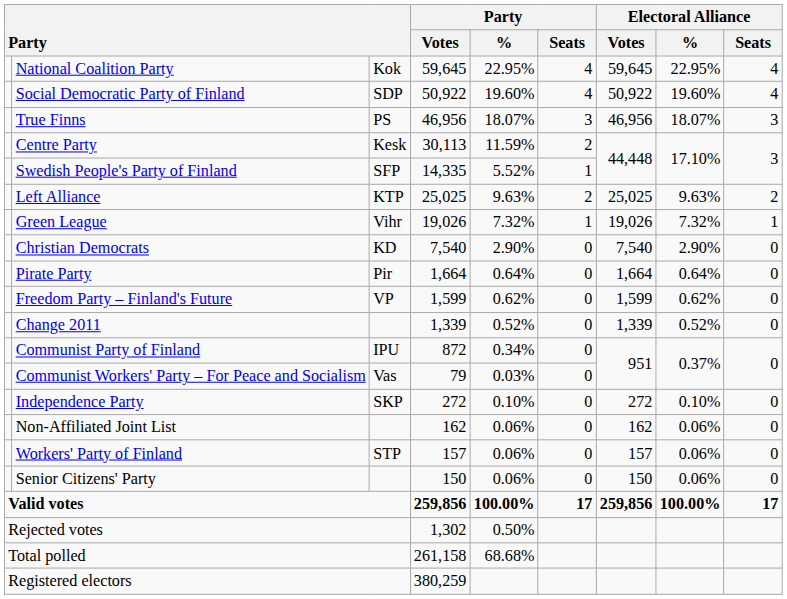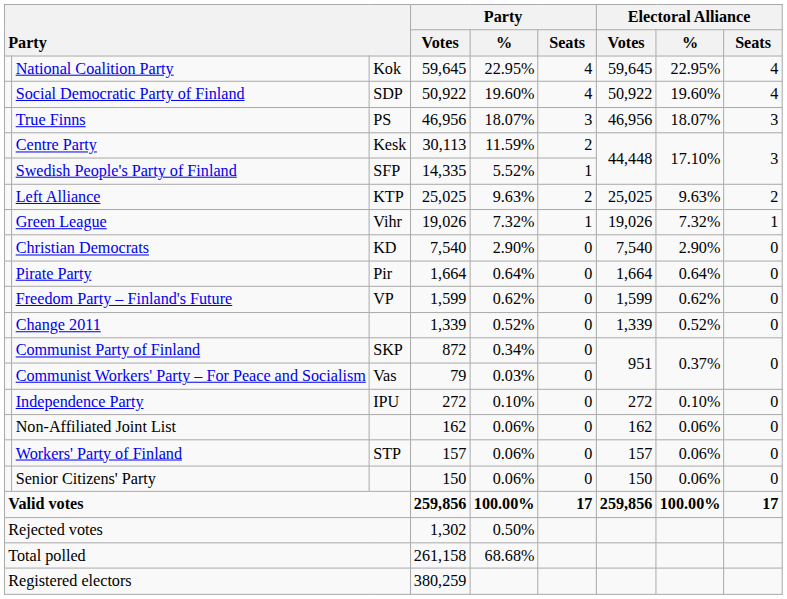 <table class="wikitable" border="1" style="text-align:right;">
 <tr>
 <th style="text-align:left;" valign=bottom rowspan=2 colspan=3>Party</th>
 <th colspan=3>Party</th>
 <th colspan=3>Electoral Alliance</th>
 </tr>
 <tr>
 <th align=center valign=bottom width="50">Votes</th>
 <th align=center valign=bottom width="50">%</th>
 <th align=center valign=bottom width="50">Seats</th>
 <th align=center valign=bottom width="50">Votes</th>
 <th align=center valign=bottom width="50">%</th>
 <th align=center valign=bottom width="50">Seats</th>
 </tr>
 <tr>
 <td></td>
 <td align=left><a href='#'>National Coalition Party</a></td>
 <td align=left>Kok</td>
 <td>59,645</td>
 <td>22.95%</td>
 <td>4</td>
 <td>59,645</td>
 <td>22.95%</td>
 <td>4</td>
 </tr>
 <tr>
 <td></td>
 <td align=left style="white-space: nowrap;"><a href='#'>Social Democratic Party of Finland</a></td>
 <td align=left>SDP</td>
 <td>50,922</td>
 <td>19.60%</td>
 <td>4</td>
 <td>50,922</td>
 <td>19.60%</td>
 <td>4</td>
 </tr>
 <tr>
 <td></td>
 <td align=left><a href='#'>True Finns</a></td>
 <td align=left>PS</td>
 <td>46,956</td>
 <td>18.07%</td>
 <td>3</td>
 <td>46,956</td>
 <td>18.07%</td>
 <td>3</td>
 </tr>
 <tr>
 <td></td>
 <td align=left><a href='#'>Centre Party</a></td>
 <td align=left>Kesk</td>
 <td>30,113</td>
 <td>11.59%</td>
 <td>2</td>
 <td rowspan=2>44,448</td>
 <td rowspan=2>17.10%</td>
 <td rowspan=2>3</td>
 </tr>
 <tr>
 <td></td>
 <td align=left><a href='#'>Swedish People's Party of Finland</a></td>
 <td align=left>SFP</td>
 <td>14,335</td>
 <td>5.52%</td>
 <td>1</td>
 </tr>
 <tr>
 <td></td>
 <td align=left><a href='#'>Left Alliance</a></td>
 <td align=left>KTP</td>
 <td>25,025</td>
 <td>9.63%</td>
 <td>2</td>
 <td>25,025</td>
 <td>9.63%</td>
 <td>2</td>
 </tr>
 <tr>
 <td></td>
 <td align=left><a href='#'>Green League</a></td>
 <td align=left>Vihr</td>
 <td>19,026</td>
 <td>7.32%</td>
 <td>1</td>
 <td>19,026</td>
 <td>7.32%</td>
 <td>1</td>
 </tr>
 <tr>
 <td></td>
 <td align=left><a href='#'>Christian Democrats</a></td>
 <td align=left>KD</td>
 <td>7,540</td>
 <td>2.90%</td>
 <td>0</td>
 <td>7,540</td>
 <td>2.90%</td>
 <td>0</td>
 </tr>
 <tr>
 <td></td>
 <td align=left><a href='#'>Pirate Party</a></td>
 <td align=left>Pir</td>
 <td>1,664</td>
 <td>0.64%</td>
 <td>0</td>
 <td>1,664</td>
 <td>0.64%</td>
 <td>0</td>
 </tr>
 <tr>
 <td></td>
 <td align=left><a href='#'>Freedom Party – Finland's Future</a></td>
 <td align=left>VP</td>
 <td>1,599</td>
 <td>0.62%</td>
 <td>0</td>
 <td>1,599</td>
 <td>0.62%</td>
 <td>0</td>
 </tr>
 <tr>
 <td></td>
 <td align=left><a href='#'>Change 2011</a></td>
 <td align=left></td>
 <td>1,339</td>
 <td>0.52%</td>
 <td>0</td>
 <td>1,339</td>
 <td>0.52%</td>
 <td>0</td>
 </tr>
 <tr>
 <td></td>
 <td align=left><a href='#'>Communist Party of Finland</a></td>
-<td align=left>IPU</td>
+<td align=left>SKP</td>
 <td>872</td>
 <td>0.34%</td>
 <td>0</td>
 <td rowspan=2>951</td>
 <td rowspan=2>0.37%</td>
 <td rowspan=2>0</td>
 </tr>
 <tr>
 <td></td>
 <td align=left><a href='#'>Communist Workers' Party – For Peace and Socialism</a></td>
 <td align=left>Vas</td>
 <td>79</td>
 <td>0.03%</td>
 <td>0</td>
 </tr>
 <tr>
 <td></td>
 <td align=left><a href='#'>Independence Party</a></td>
-<td align=left>SKP</td>
+<td align=left>IPU</td>
 <td>272</td>
 <td>0.10%</td>
 <td>0</td>
 <td>272</td>
 <td>0.10%</td>
 <td>0</td>
 </tr>
 <tr>
 <td></td>
 <td align=left>Non-Affiliated Joint List</td>
 <td align=left></td>
 <td>162</td>
 <td>0.06%</td>
 <td>0</td>
 <td>162</td>
 <td>0.06%</td>
 <td>0</td>
 </tr>
 <tr>
 <td></td>
 <td align=left><a href='#'>Workers' Party of Finland</a></td>
 <td align=left>STP</td>
 <td>157</td>
 <td>0.06%</td>
 <td>0</td>
 <td>157</td>
 <td>0.06%</td>
 <td>0</td>
 </tr>
 <tr>
 <td></td>
 <td align=left>Senior Citizens' Party</td>
 <td align=left></td>
 <td>150</td>
 <td>0.06%</td>
 <td>0</td>
 <td>150</td>
 <td>0.06%</td>
 <td>0</td>
 </tr>
 <tr style="font-weight:bold">
 <td align=left colspan=3>Valid votes</td>
 <td>259,856</td>
 <td>100.00%</td>
 <td>17</td>
 <td>259,856</td>
 <td>100.00%</td>
 <td>17</td>
 </tr>
 <tr>
 <td align=left colspan=3>Rejected votes</td>
 <td>1,302</td>
 <td>0.50%</td>
 <td></td>
 <td></td>
 <td></td>
 <td></td>
 </tr>
 <tr>
 <td align=left colspan=3>Total polled</td>
 <td>261,158</td>
 <td>68.68%</td>
 <td></td>
 <td></td>
 <td></td>
 <td></td>
 </tr>
 <tr>
 <td align=left colspan=3>Registered electors</td>
 <td>380,259</td>
 <td></td>
 <td></td>
 <td></td>
 <td></td>
 <td></td>
 </tr>
 </table>
